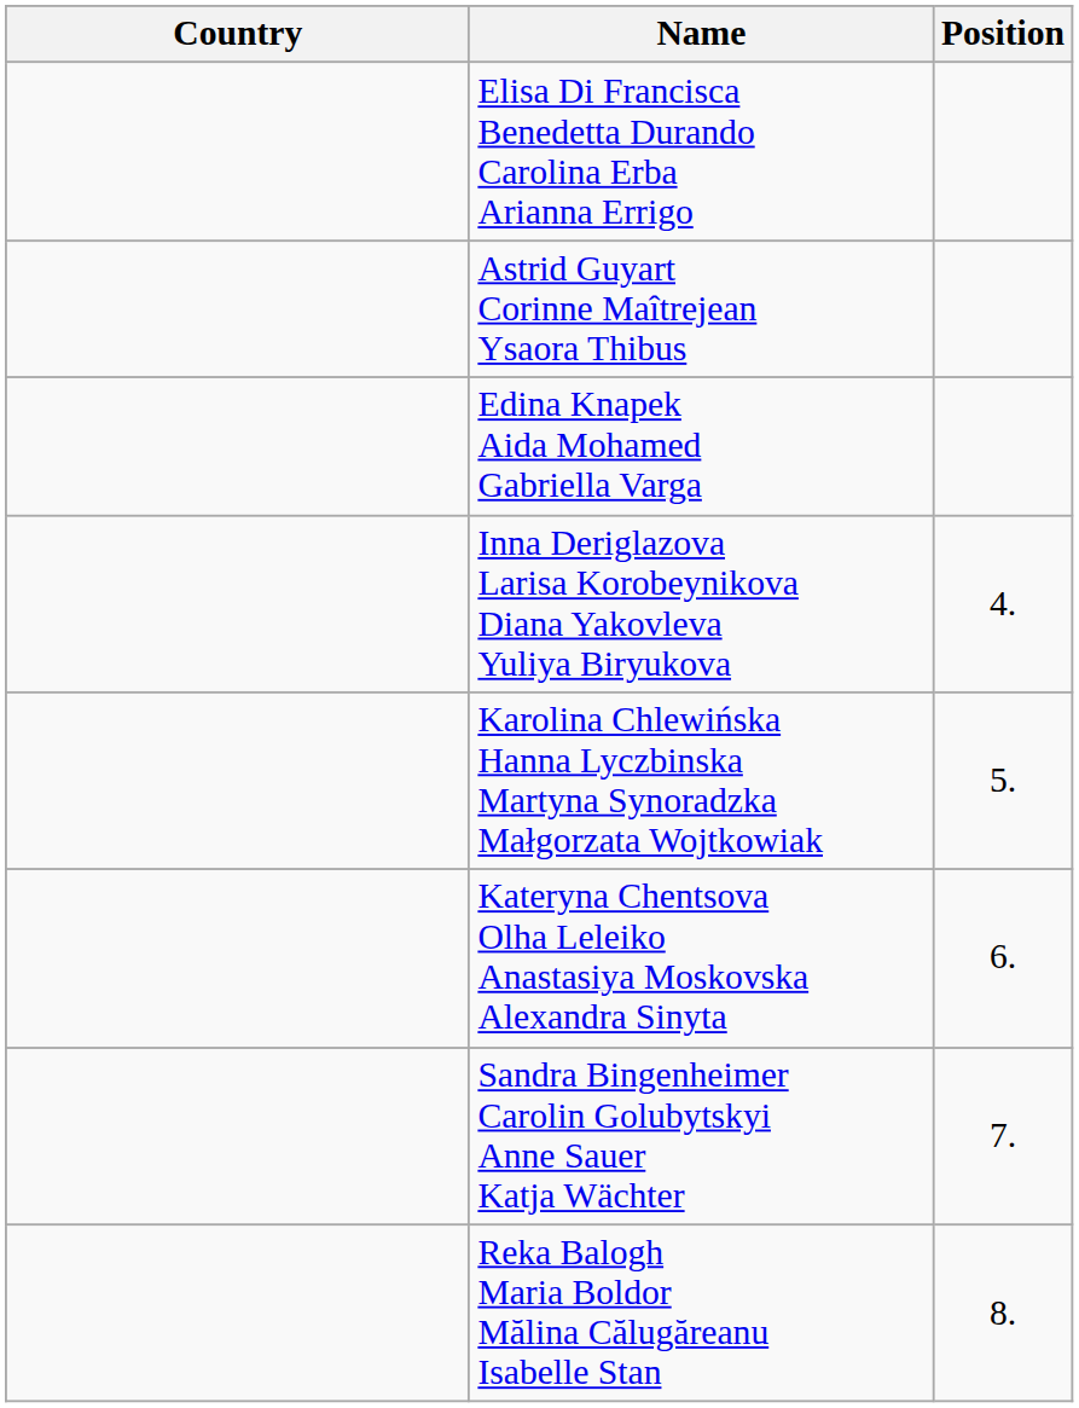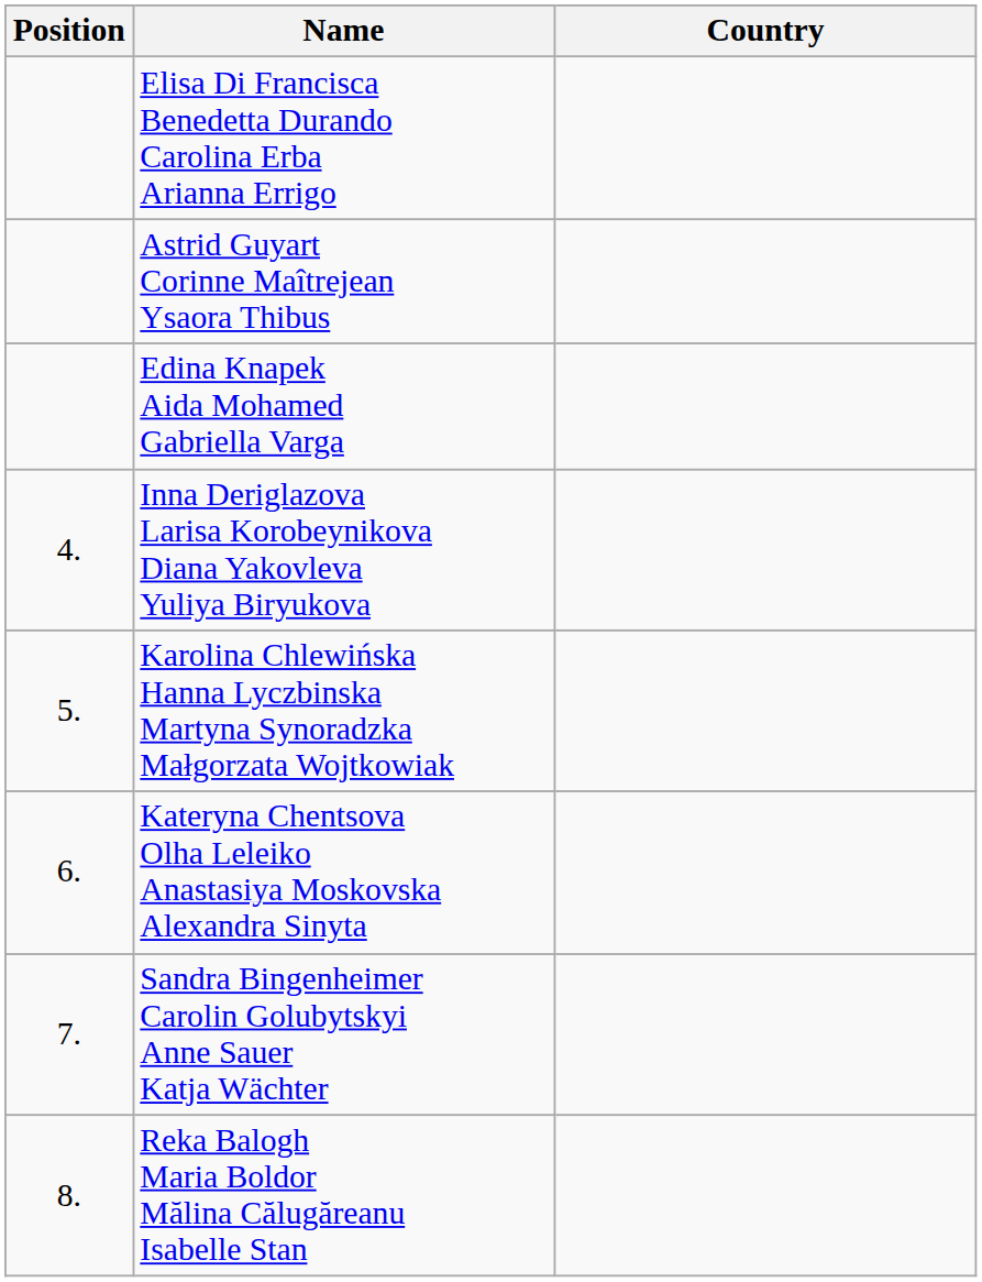 <table class="wikitable">
 <tr>
+<th width="20">Position</th>
+<th width="200">Name</th>
 <th width="200">Country</th>
-<th width="200">Name</th>
-<th width="20">Position</th>
 </tr>
 <tr>
+<td align="center"></td>
+<td><a href='#'>Elisa Di Francisca</a><br><a href='#'>Benedetta Durando</a><br><a href='#'>Carolina Erba</a><br><a href='#'>Arianna Errigo</a></td>
 <td></td>
-<td><a href='#'>Elisa Di Francisca</a><br><a href='#'>Benedetta Durando</a><br><a href='#'>Carolina Erba</a><br><a href='#'>Arianna Errigo</a></td>
-<td align="center"></td>
 </tr>
 <tr>
+<td align="center"></td>
+<td><a href='#'>Astrid Guyart</a><br><a href='#'>Corinne Maîtrejean</a><br><a href='#'>Ysaora Thibus</a></td>
 <td></td>
-<td><a href='#'>Astrid Guyart</a><br><a href='#'>Corinne Maîtrejean</a><br><a href='#'>Ysaora Thibus</a></td>
-<td align="center"></td>
 </tr>
 <tr>
+<td align="center"></td>
+<td><a href='#'>Edina Knapek</a><br><a href='#'>Aida Mohamed</a><br><a href='#'>Gabriella Varga</a></td>
 <td></td>
-<td><a href='#'>Edina Knapek</a><br><a href='#'>Aida Mohamed</a><br><a href='#'>Gabriella Varga</a></td>
-<td align="center"></td>
 </tr>
 <tr>
+<td align="center">4.</td>
+<td><a href='#'>Inna Deriglazova</a><br><a href='#'>Larisa Korobeynikova</a><br><a href='#'>Diana Yakovleva</a><br><a href='#'>Yuliya Biryukova</a></td>
 <td></td>
-<td><a href='#'>Inna Deriglazova</a><br><a href='#'>Larisa Korobeynikova</a><br><a href='#'>Diana Yakovleva</a><br><a href='#'>Yuliya Biryukova</a></td>
-<td align="center">4.</td>
 </tr>
 <tr>
+<td align="center">5.</td>
+<td><a href='#'>Karolina Chlewińska</a><br><a href='#'>Hanna Lyczbinska</a><br><a href='#'>Martyna Synoradzka</a><br><a href='#'>Małgorzata Wojtkowiak</a></td>
 <td></td>
-<td><a href='#'>Karolina Chlewińska</a><br><a href='#'>Hanna Lyczbinska</a><br><a href='#'>Martyna Synoradzka</a><br><a href='#'>Małgorzata Wojtkowiak</a></td>
-<td align="center">5.</td>
 </tr>
 <tr>
+<td align="center">6.</td>
+<td><a href='#'>Kateryna Chentsova</a><br><a href='#'>Olha Leleiko</a><br><a href='#'>Anastasiya Moskovska</a><br><a href='#'>Alexandra Sinyta</a></td>
 <td></td>
-<td><a href='#'>Kateryna Chentsova</a><br><a href='#'>Olha Leleiko</a><br><a href='#'>Anastasiya Moskovska</a><br><a href='#'>Alexandra Sinyta</a></td>
-<td align="center">6.</td>
 </tr>
 <tr>
+<td align="center">7.</td>
+<td><a href='#'>Sandra Bingenheimer</a><br><a href='#'>Carolin Golubytskyi</a><br><a href='#'>Anne Sauer</a><br><a href='#'>Katja Wächter</a></td>
 <td></td>
-<td><a href='#'>Sandra Bingenheimer</a><br><a href='#'>Carolin Golubytskyi</a><br><a href='#'>Anne Sauer</a><br><a href='#'>Katja Wächter</a></td>
-<td align="center">7.</td>
 </tr>
 <tr>
+<td align="center">8.</td>
+<td><a href='#'>Reka Balogh</a><br><a href='#'>Maria Boldor</a><br><a href='#'>Mălina Călugăreanu</a><br><a href='#'>Isabelle Stan</a></td>
 <td></td>
-<td><a href='#'>Reka Balogh</a><br><a href='#'>Maria Boldor</a><br><a href='#'>Mălina Călugăreanu</a><br><a href='#'>Isabelle Stan</a></td>
-<td align="center">8.</td>
 </tr>
 </table>
